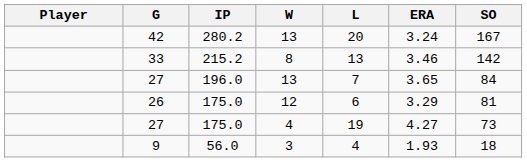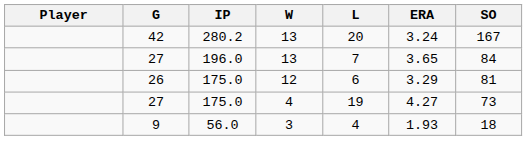 <table class="wikitable sortable">
 <tr>
 <th bgcolor="#DDDDFF" width="16%">Player</th>
 <th bgcolor="#DDDDFF" width="9%">G</th>
 <th bgcolor="#DDDDFF" width="9%">IP</th>
 <th bgcolor="#DDDDFF" width="9%">W</th>
 <th bgcolor="#DDDDFF" width="9%">L</th>
 <th bgcolor="#DDDDFF" width="9%">ERA</th>
 <th bgcolor="#DDDDFF" width="9%">SO</th>
 </tr>
 <tr align="center">
 <td></td>
 <td>42</td>
 <td>280.2</td>
 <td>13</td>
 <td>20</td>
 <td>3.24</td>
 <td>167</td>
-</tr>
-<tr align="center">
-<td></td>
-<td>33</td>
-<td>215.2</td>
-<td>8</td>
-<td>13</td>
-<td>3.46</td>
-<td>142</td>
 </tr>
 <tr align="center">
 <td></td>
 <td>27</td>
 <td>196.0</td>
 <td>13</td>
 <td>7</td>
 <td>3.65</td>
 <td>84</td>
 </tr>
 <tr align="center">
 <td></td>
 <td>26</td>
 <td>175.0</td>
 <td>12</td>
 <td>6</td>
 <td>3.29</td>
 <td>81</td>
 </tr>
 <tr align="center">
 <td></td>
 <td>27</td>
 <td>175.0</td>
 <td>4</td>
 <td>19</td>
 <td>4.27</td>
 <td>73</td>
 </tr>
 <tr align="center">
 <td></td>
 <td>9</td>
 <td>56.0</td>
 <td>3</td>
 <td>4</td>
 <td>1.93</td>
 <td>18</td>
 </tr>
 </table>
